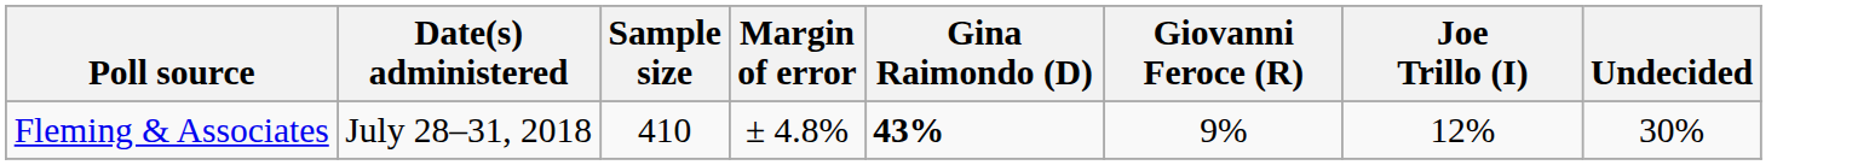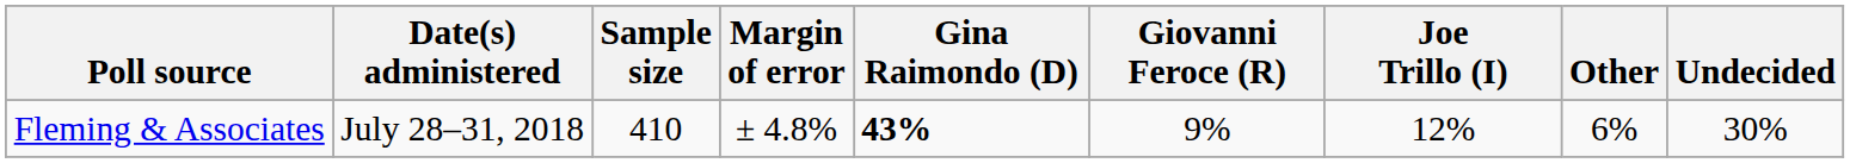 <table class="wikitable">
 <tr valign=bottom>
 <th>Poll source</th>
 <th>Date(s)<br>administered</th>
 <th>Sample<br>size</th>
 <th>Margin<br>of error</th>
 <th style="width:100px;">Gina<br>Raimondo (D)</th>
 <th style="width:100px;">Giovanni<br>Feroce (R)</th>
 <th style="width:100px;">Joe<br>Trillo (I)</th>
+<th>Other</th>
 <th>Undecided</th>
 </tr>
 <tr>
 <td><a href='#'>Fleming & Associates</a></td>
 <td align=center>July 28–31, 2018</td>
 <td align=center>410</td>
 <td align=center>± 4.8%</td>
 <td><strong>43%</strong></td>
 <td align=center>9%</td>
 <td align=center>12%</td>
+<td align=center>6%</td>
 <td align=center>30%</td>
 </tr>
 </table>
